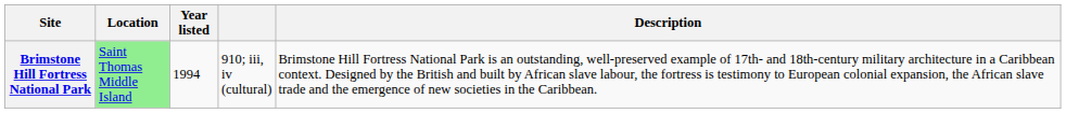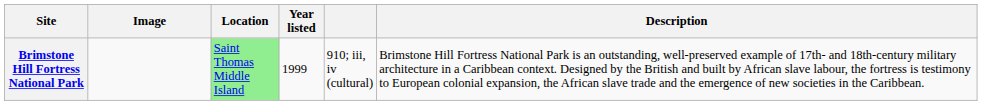 <table class="wikitable sortable plainrowheaders">
 <tr>
 <th style="width:100px;" scope="col">Site</th>
+<th class="unsortable"  style="width:150px;" scope="col">Image</th>
 <th style="width:80px;" scope="col">Location</th>
 <th style="width:50px;" scope="col">Year listed</th>
 <th style="width:60px;" scope="col" data-sort-type="number"></th>
 <th scope="col" class="unsortable">Description</th>
 </tr>
 <tr>
 <th scope="row"><a href='#'>Brimstone Hill Fortress National Park</a></th>
+<td></td>
 <td style="background: lightgreen;"><a href='#'>Saint Thomas Middle Island</a></td>
-<td>1994</td>
+<td>1999</td>
 <td>910; iii, iv (cultural)</td>
 <td>Brimstone Hill Fortress National Park is an outstanding, well-preserved example of 17th- and 18th-century military architecture in a Caribbean context. Designed by the British and built by African slave labour, the fortress is testimony to European colonial expansion, the African slave trade and the emergence of new societies in the Caribbean.</td>
 </tr>
 </table>
